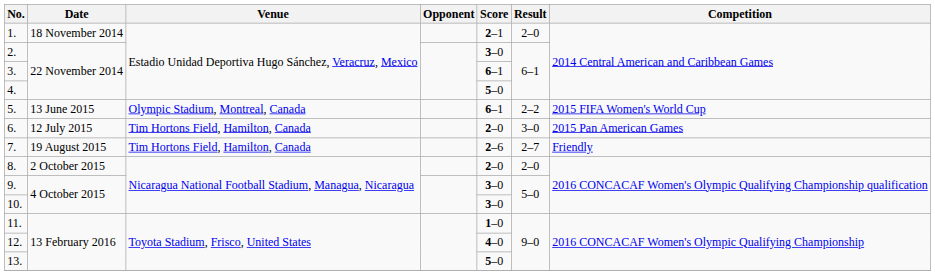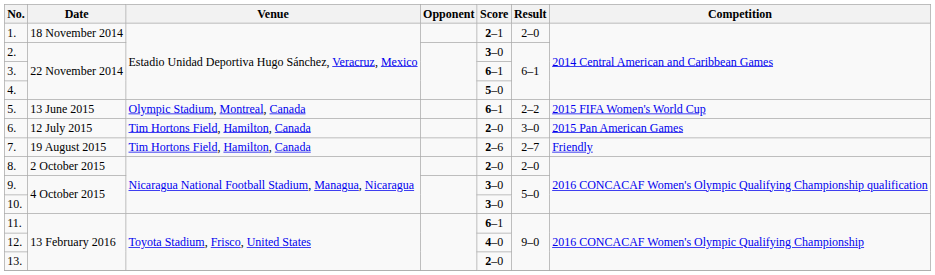 <table class="wikitable">
 <tr>
 <th>No.</th>
 <th>Date</th>
 <th>Venue</th>
 <th>Opponent</th>
 <th>Score</th>
 <th>Result</th>
 <th>Competition</th>
 </tr>
 <tr>
 <td>1.</td>
 <td>18 November 2014</td>
 <td rowspan=4>Estadio Unidad Deportiva Hugo Sánchez, <a href='#'>Veracruz</a>, <a href='#'>Mexico</a></td>
 <td></td>
 <td align=center><strong>2</strong>–1</td>
 <td align=center>2–0</td>
 <td rowspan=4><a href='#'>2014 Central American and Caribbean Games</a></td>
 </tr>
 <tr>
 <td>2.</td>
 <td rowspan=3>22 November 2014</td>
 <td rowspan=3></td>
 <td align=center><strong>3</strong>–0</td>
 <td rowspan=3 align=center>6–1</td>
 </tr>
 <tr>
 <td>3.</td>
 <td align=center><strong>6</strong>–1</td>
 </tr>
 <tr>
 <td>4.</td>
 <td align=center><strong>5</strong>–0</td>
 </tr>
 <tr>
 <td>5.</td>
 <td>13 June 2015</td>
 <td><a href='#'>Olympic Stadium</a>, <a href='#'>Montreal</a>, <a href='#'>Canada</a></td>
 <td></td>
 <td align=center><strong>6</strong>–1</td>
 <td align=center>2–2</td>
 <td><a href='#'>2015 FIFA Women's World Cup</a></td>
 </tr>
 <tr>
 <td>6.</td>
 <td>12 July 2015</td>
 <td><a href='#'>Tim Hortons Field</a>, <a href='#'>Hamilton</a>, <a href='#'>Canada</a></td>
 <td></td>
 <td align=center><strong>2</strong>–0</td>
 <td align=center>3–0</td>
 <td><a href='#'>2015 Pan American Games</a></td>
 </tr>
 <tr>
 <td>7.</td>
 <td>19 August 2015</td>
 <td><a href='#'>Tim Hortons Field</a>, <a href='#'>Hamilton</a>, <a href='#'>Canada</a></td>
 <td></td>
 <td align=center><strong>2</strong>–6</td>
 <td align=center>2–7</td>
 <td><a href='#'>Friendly</a></td>
 </tr>
 <tr>
 <td>8.</td>
 <td>2 October 2015</td>
 <td rowspan=3><a href='#'>Nicaragua National Football Stadium</a>, <a href='#'>Managua</a>, <a href='#'>Nicaragua</a></td>
 <td></td>
 <td align=center><strong>2</strong>–0</td>
 <td align=center>2–0</td>
 <td rowspan=3><a href='#'>2016 CONCACAF Women's Olympic Qualifying Championship qualification</a></td>
 </tr>
 <tr>
 <td>9.</td>
 <td rowspan=2>4 October 2015</td>
 <td rowspan=2></td>
 <td align=center><strong>3</strong>–0</td>
 <td rowspan=2 align=center>5–0</td>
 </tr>
 <tr>
 <td>10.</td>
 <td align=center><strong>3</strong>–0</td>
 </tr>
 <tr>
 <td>11.</td>
 <td rowspan=3>13 February 2016</td>
 <td rowspan=3><a href='#'>Toyota Stadium</a>, <a href='#'>Frisco</a>, <a href='#'>United States</a></td>
 <td rowspan=3></td>
-<td align=center><strong>1</strong>–0</td>
+<td align=center><strong>6</strong>–1</td>
 <td rowspan=3 align=center>9–0</td>
 <td rowspan=3><a href='#'>2016 CONCACAF Women's Olympic Qualifying Championship</a></td>
 </tr>
 <tr>
 <td>12.</td>
 <td align=center><strong>4</strong>–0</td>
 </tr>
 <tr>
 <td>13.</td>
-<td align=center><strong>5</strong>–0</td>
+<td align=center><strong>2</strong>–0</td>
 </tr>
 <tr>
 </tr>
 </table>
